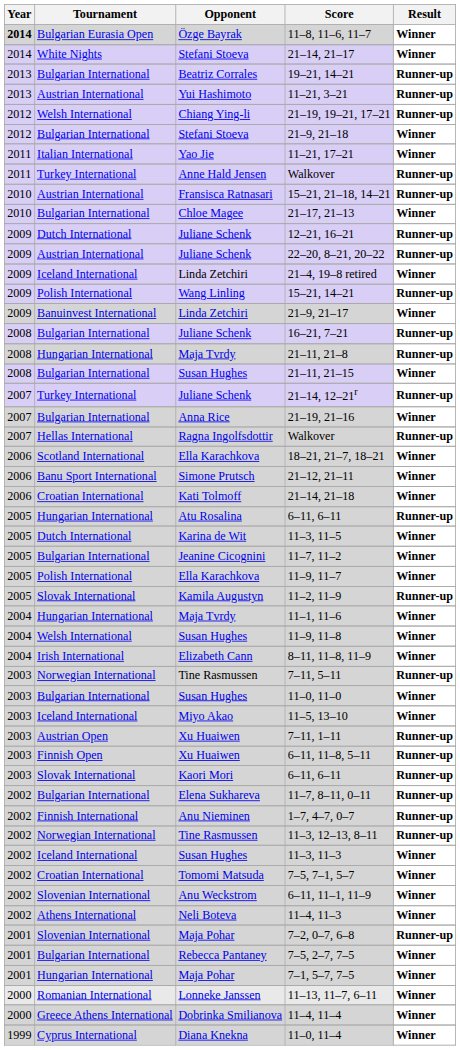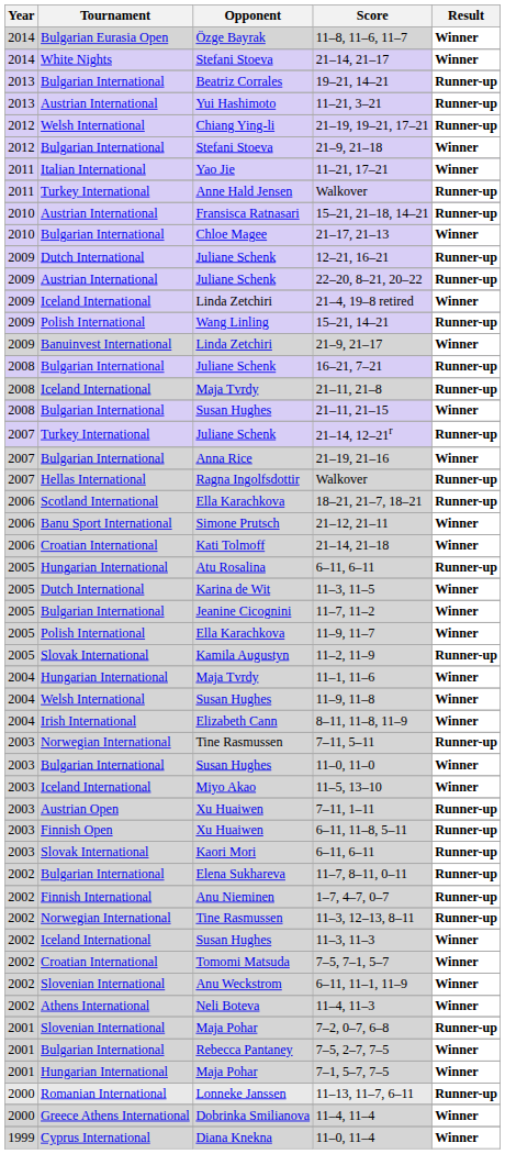 <table class="sortable wikitable" style="font-size: 90%;">
 <tr>
 <th>Year</th>
 <th>Tournament</th>
 <th>Opponent</th>
 <th>Score</th>
 <th>Result</th>
 </tr>
 <tr style="background:#D5D5D5">
-<td align="center"><strong>2014</strong></td>
+<td align="center">2014</td>
 <td align="left"><a href='#'>Bulgarian Eurasia Open</a></td>
 <td align="left"> <a href='#'>Özge Bayrak</a></td>
 <td align="left">11–8, 11–6, 11–7</td>
 <td style="text-align:left; background:white"> <strong>Winner</strong></td>
 </tr>
 <tr>
 </tr>
 <tr style="background:#D8CEF6">
 <td align="center">2014</td>
 <td align="left"><a href='#'>White Nights</a></td>
 <td align="left"> <a href='#'>Stefani Stoeva</a></td>
 <td align="left">21–14, 21–17</td>
 <td style="text-align:left; background:white"> <strong>Winner</strong></td>
 </tr>
 <tr>
 </tr>
 <tr style="background:#D8CEF6">
 <td align="center">2013</td>
 <td align="left"><a href='#'>Bulgarian International</a></td>
 <td align="left"> <a href='#'>Beatriz Corrales</a></td>
 <td align="left">19–21, 14–21</td>
 <td style="text-align:left; background:white"> <strong>Runner-up</strong></td>
 </tr>
 <tr>
 </tr>
 <tr style="background:#D8CEF6">
 <td align="center">2013</td>
 <td align="left"><a href='#'>Austrian International</a></td>
 <td align="left"> <a href='#'>Yui Hashimoto</a></td>
 <td align="left">11–21, 3–21</td>
 <td style="text-align:left; background:white"> <strong>Runner-up</strong></td>
 </tr>
 <tr>
 </tr>
 <tr style="background:#D8CEF6">
 <td align="center">2012</td>
 <td align="left"><a href='#'>Welsh International</a></td>
 <td align="left"> <a href='#'>Chiang Ying-li</a></td>
 <td align="left">21–19, 19–21, 17–21</td>
 <td style="text-align:left; background:white"> <strong>Runner-up</strong></td>
 </tr>
 <tr>
 </tr>
 <tr style="background:#D8CEF6">
 <td align="center">2012</td>
 <td align="left"><a href='#'>Bulgarian International</a></td>
 <td align="left"> <a href='#'>Stefani Stoeva</a></td>
 <td align="left">21–9, 21–18</td>
 <td style="text-align:left; background:white"> <strong>Winner</strong></td>
 </tr>
 <tr>
 </tr>
 <tr style="background:#D8CEF6">
 <td align="center">2011</td>
 <td align="left"><a href='#'>Italian International</a></td>
 <td align="left"> <a href='#'>Yao Jie</a></td>
 <td align="left">11–21, 17–21</td>
 <td style="text-align:left; background:white"> <strong>Winner</strong></td>
 </tr>
 <tr>
 </tr>
 <tr style="background:#D8CEF6">
 <td align="center">2011</td>
 <td align="left"><a href='#'>Turkey International</a></td>
 <td align="left"> <a href='#'>Anne Hald Jensen</a></td>
 <td align="left">Walkover</td>
 <td style="text-align:left; background:white"> <strong>Runner-up</strong></td>
 </tr>
 <tr>
 </tr>
 <tr style="background:#D8CEF6">
 <td align="center">2010</td>
 <td align="left"><a href='#'>Austrian International</a></td>
 <td align="left"> <a href='#'>Fransisca Ratnasari</a></td>
 <td align="left">15–21, 21–18, 14–21</td>
 <td style="text-align:left; background:white"> <strong>Runner-up</strong></td>
 </tr>
 <tr>
 </tr>
 <tr style="background:#D8CEF6">
 <td align="center">2010</td>
 <td align="left"><a href='#'>Bulgarian International</a></td>
 <td align="left"> <a href='#'>Chloe Magee</a></td>
 <td align="left">21–17, 21–13</td>
 <td style="text-align:left; background:white"> <strong>Winner</strong></td>
 </tr>
 <tr>
 </tr>
 <tr style="background:#D8CEF6">
 <td align="center">2009</td>
 <td align="left"><a href='#'>Dutch International</a></td>
 <td align="left"> <a href='#'>Juliane Schenk</a></td>
 <td align="left">12–21, 16–21</td>
 <td style="text-align:left; background:white"> <strong>Runner-up</strong></td>
 </tr>
 <tr>
 </tr>
 <tr style="background:#D8CEF6">
 <td align="center">2009</td>
 <td align="left"><a href='#'>Austrian International</a></td>
 <td align="left"> <a href='#'>Juliane Schenk</a></td>
 <td align="left">22–20, 8–21, 20–22</td>
 <td style="text-align:left; background:white"> <strong>Runner-up</strong></td>
 </tr>
 <tr>
 </tr>
 <tr style="background:#D8CEF6">
 <td align="center">2009</td>
 <td align="left"><a href='#'>Iceland International</a></td>
 <td align="left"> Linda Zetchiri</td>
 <td align="left">21–4, 19–8 retired</td>
 <td style="text-align:left; background:white"> <strong>Winner</strong></td>
 </tr>
 <tr>
 </tr>
 <tr style="background:#D8CEF6">
 <td align="center">2009</td>
 <td align="left"><a href='#'>Polish International</a></td>
 <td align="left"> <a href='#'>Wang Linling</a></td>
 <td align="left">15–21, 14–21</td>
 <td style="text-align:left; background:white"> <strong>Runner-up</strong></td>
 </tr>
 <tr>
 </tr>
 <tr style="background:#D5D5D5">
 <td align="center">2009</td>
 <td align="left"><a href='#'>Banuinvest International</a></td>
 <td align="left"> <a href='#'>Linda Zetchiri</a></td>
 <td align="left">21–9, 21–17</td>
 <td style="text-align:left; background:white"> <strong>Winner</strong></td>
 </tr>
 <tr>
 </tr>
 <tr style="background:#D8CEF6">
 <td align="center">2008</td>
 <td align="left"><a href='#'>Bulgarian International</a></td>
 <td align="left"> <a href='#'>Juliane Schenk</a></td>
 <td align="left">16–21, 7–21</td>
 <td style="text-align:left; background:white"> <strong>Runner-up</strong></td>
 </tr>
 <tr>
 </tr>
 <tr style="background:#D5D5D5">
 <td align="center">2008</td>
-<td align="left"><a href='#'>Hungarian International</a></td>
+<td align="left"><a href='#'>Iceland International</a></td>
 <td align="left"> <a href='#'>Maja Tvrdy</a></td>
 <td align="left">21–11, 21–8</td>
 <td style="text-align:left; background:white"> <strong>Runner-up</strong></td>
 </tr>
 <tr>
 </tr>
 <tr style="background:#D8CEF6">
 <td align="center">2008</td>
 <td align="left"><a href='#'>Bulgarian International</a></td>
 <td align="left"> <a href='#'>Susan Hughes</a></td>
 <td align="left">21–11, 21–15</td>
 <td style="text-align:left; background:white"> <strong>Winner</strong></td>
 </tr>
 <tr>
 </tr>
 <tr style="background:#D8CEF6">
 <td align="center">2007</td>
 <td align="left"><a href='#'>Turkey International</a></td>
 <td align="left"> <a href='#'>Juliane Schenk</a></td>
 <td align="left">21–14, 12–21<sup>r</sup></td>
 <td style="text-align:left; background:white"> <strong>Runner-up</strong></td>
 </tr>
 <tr>
 </tr>
 <tr style="background:#D5D5D5">
 <td align="center">2007</td>
 <td align="left"><a href='#'>Bulgarian International</a></td>
 <td align="left"> <a href='#'>Anna Rice</a></td>
 <td align="left">21–19, 21–16</td>
 <td style="text-align:left; background:white"> <strong>Winner</strong></td>
 </tr>
 <tr>
 </tr>
 <tr style="background:#D5D5D5">
 <td align="center">2007</td>
 <td align="left"><a href='#'>Hellas International</a></td>
 <td align="left"> <a href='#'>Ragna Ingolfsdottir</a></td>
 <td align="left">Walkover</td>
 <td style="text-align:left; background:white"> <strong>Runner-up</strong></td>
 </tr>
 <tr>
 </tr>
 <tr style="background:#D5D5D5">
 <td align="center">2006</td>
 <td align="left"><a href='#'>Scotland International</a></td>
 <td align="left"> <a href='#'>Ella Karachkova</a></td>
 <td align="left">18–21, 21–7, 18–21</td>
-<td style="text-align:left; background:white"> <strong>Winner</strong></td>
+<td style="text-align:left; background:white"> <strong>Runner-up</strong></td>
 </tr>
 <tr>
 </tr>
 <tr style="background:#D5D5D5">
 <td align="center">2006</td>
 <td align="left"><a href='#'>Banu Sport International</a></td>
 <td align="left"> <a href='#'>Simone Prutsch</a></td>
 <td align="left">21–12, 21–11</td>
 <td style="text-align:left; background:white"> <strong>Winner</strong></td>
 </tr>
 <tr>
 </tr>
 <tr style="background:#D5D5D5">
 <td align="center">2006</td>
 <td align="left"><a href='#'>Croatian International</a></td>
 <td align="left"> <a href='#'>Kati Tolmoff</a></td>
 <td align="left">21–14, 21–18</td>
 <td style="text-align:left; background:white"> <strong>Winner</strong></td>
 </tr>
 <tr>
 </tr>
 <tr style="background:#D5D5D5">
 <td align="center">2005</td>
 <td align="left"><a href='#'>Hungarian International</a></td>
 <td align="left"> <a href='#'>Atu Rosalina</a></td>
 <td align="left">6–11, 6–11</td>
 <td style="text-align:left; background:white"> <strong>Runner-up</strong></td>
 </tr>
 <tr>
 </tr>
 <tr style="background:#D5D5D5">
 <td align="center">2005</td>
 <td align="left"><a href='#'>Dutch International</a></td>
 <td align="left"> <a href='#'>Karina de Wit</a></td>
 <td align="left">11–3, 11–5</td>
 <td style="text-align:left; background:white"> <strong>Winner</strong></td>
 </tr>
 <tr>
 </tr>
 <tr style="background:#D5D5D5">
 <td align="center">2005</td>
 <td align="left"><a href='#'>Bulgarian International</a></td>
 <td align="left"> <a href='#'>Jeanine Cicognini</a></td>
 <td align="left">11–7, 11–2</td>
 <td style="text-align:left; background:white"> <strong>Winner</strong></td>
 </tr>
 <tr>
 </tr>
 <tr style="background:#D5D5D5">
 <td align="center">2005</td>
 <td align="left"><a href='#'>Polish International</a></td>
 <td align="left"> <a href='#'>Ella Karachkova</a></td>
 <td align="left">11–9, 11–7</td>
 <td style="text-align:left; background:white"> <strong>Winner</strong></td>
 </tr>
 <tr>
 </tr>
 <tr style="background:#D5D5D5">
 <td align="center">2005</td>
 <td align="left"><a href='#'>Slovak International</a></td>
 <td align="left"> <a href='#'>Kamila Augustyn</a></td>
 <td align="left">11–2, 11–9</td>
 <td style="text-align:left; background:white"> <strong>Runner-up</strong></td>
 </tr>
 <tr>
 </tr>
 <tr style="background:#D5D5D5">
 <td align="center">2004</td>
 <td align="left"><a href='#'>Hungarian International</a></td>
 <td align="left"> <a href='#'>Maja Tvrdy</a></td>
 <td align="left">11–1, 11–6</td>
 <td style="text-align:left; background:white"> <strong>Winner</strong></td>
 </tr>
 <tr>
 </tr>
 <tr style="background:#D5D5D5">
 <td align="center">2004</td>
 <td align="left"><a href='#'>Welsh International</a></td>
 <td align="left"> <a href='#'>Susan Hughes</a></td>
 <td align="left">11–9, 11–8</td>
 <td style="text-align:left; background:white"> <strong>Winner</strong></td>
 </tr>
 <tr>
 </tr>
 <tr style="background:#D5D5D5">
 <td align="center">2004</td>
 <td align="left"><a href='#'>Irish International</a></td>
 <td align="left"> <a href='#'>Elizabeth Cann</a></td>
 <td align="left">8–11, 11–8, 11–9</td>
 <td style="text-align:left; background:white"> <strong>Winner</strong></td>
 </tr>
 <tr>
 </tr>
 <tr style="background:#D5D5D5">
 <td align="center">2003</td>
 <td align="left"><a href='#'>Norwegian International</a></td>
 <td align="left"> Tine Rasmussen</td>
 <td align="left">7–11, 5–11</td>
 <td style="text-align:left; background:white"> <strong>Runner-up</strong></td>
 </tr>
 <tr>
 </tr>
 <tr style="background:#D5D5D5">
 <td align="center">2003</td>
 <td align="left"><a href='#'>Bulgarian International</a></td>
 <td align="left"> <a href='#'>Susan Hughes</a></td>
 <td align="left">11–0, 11–0</td>
 <td style="text-align:left; background:white"> <strong>Winner</strong></td>
 </tr>
 <tr>
 </tr>
 <tr style="background:#D5D5D5">
 <td align="center">2003</td>
 <td align="left"><a href='#'>Iceland International</a></td>
 <td align="left"> <a href='#'>Miyo Akao</a></td>
 <td align="left">11–5, 13–10</td>
 <td style="text-align:left; background:white"> <strong>Winner</strong></td>
 </tr>
 <tr>
 </tr>
 <tr style="background:#D5D5D5">
 <td align="center">2003</td>
 <td align="left"><a href='#'>Austrian Open</a></td>
 <td align="left"> <a href='#'>Xu Huaiwen</a></td>
 <td align="left">7–11, 1–11</td>
 <td style="text-align:left; background:white"> <strong>Runner-up</strong></td>
 </tr>
 <tr>
 </tr>
 <tr style="background:#D5D5D5">
 <td align="center">2003</td>
 <td align="left"><a href='#'>Finnish Open</a></td>
 <td align="left"> <a href='#'>Xu Huaiwen</a></td>
 <td align="left">6–11, 11–8, 5–11</td>
 <td style="text-align:left; background:white"> <strong>Runner-up</strong></td>
 </tr>
 <tr>
 </tr>
 <tr style="background:#D5D5D5">
 <td align="center">2003</td>
 <td align="left"><a href='#'>Slovak International</a></td>
 <td align="left"> <a href='#'>Kaori Mori</a></td>
 <td align="left">6–11, 6–11</td>
 <td style="text-align:left; background:white"> <strong>Runner-up</strong></td>
 </tr>
 <tr>
 </tr>
 <tr style="background:#D5D5D5">
 <td align="center">2002</td>
 <td align="left"><a href='#'>Bulgarian International</a></td>
 <td align="left"> <a href='#'>Elena Sukhareva</a></td>
 <td align="left">11–7, 8–11, 0–11</td>
 <td style="text-align:left; background:white"> <strong>Runner-up</strong></td>
 </tr>
 <tr>
 </tr>
 <tr style="background:#D5D5D5">
 <td align="center">2002</td>
 <td align="left"><a href='#'>Finnish International</a></td>
 <td align="left"> <a href='#'>Anu Nieminen</a></td>
 <td align="left">1–7, 4–7, 0–7</td>
 <td style="text-align:left; background:white"> <strong>Runner-up</strong></td>
 </tr>
 <tr>
 </tr>
 <tr style="background:#D5D5D5">
 <td align="center">2002</td>
 <td align="left"><a href='#'>Norwegian International</a></td>
 <td align="left"> <a href='#'>Tine Rasmussen</a></td>
 <td align="left">11–3, 12–13, 8–11</td>
 <td style="text-align:left; background:white"> <strong>Runner-up</strong></td>
 </tr>
 <tr>
 </tr>
 <tr style="background:#D5D5D5">
 <td align="center">2002</td>
 <td align="left"><a href='#'>Iceland International</a></td>
 <td align="left"> <a href='#'>Susan Hughes</a></td>
 <td align="left">11–3, 11–3</td>
 <td style="text-align:left; background:white"> <strong>Winner</strong></td>
 </tr>
 <tr>
 </tr>
 <tr style="background:#D5D5D5">
 <td align="center">2002</td>
 <td align="left"><a href='#'>Croatian International</a></td>
 <td align="left"> <a href='#'>Tomomi Matsuda</a></td>
 <td align="left">7–5, 7–1, 5–7</td>
 <td style="text-align:left; background:white"> <strong>Winner</strong></td>
 </tr>
 <tr>
 </tr>
 <tr style="background:#D5D5D5">
 <td align="center">2002</td>
 <td align="left"><a href='#'>Slovenian International</a></td>
 <td align="left"> <a href='#'>Anu Weckstrom</a></td>
 <td align="left">6–11, 11–1, 11–9</td>
 <td style="text-align:left; background:white"> <strong>Winner</strong></td>
 </tr>
 <tr>
 </tr>
 <tr style="background:#D5D5D5">
 <td align="center">2002</td>
 <td align="left"><a href='#'>Athens International</a></td>
 <td align="left"> <a href='#'>Neli Boteva</a></td>
 <td align="left">11–4, 11–3</td>
 <td style="text-align:left; background:white"> <strong>Winner</strong></td>
 </tr>
 <tr>
 </tr>
 <tr style="background:#D5D5D5">
 <td align="center">2001</td>
 <td align="left"><a href='#'>Slovenian International</a></td>
 <td align="left"> <a href='#'>Maja Pohar</a></td>
 <td align="left">7–2, 0–7, 6–8</td>
 <td style="text-align:left; background:white"> <strong>Runner-up</strong></td>
 </tr>
 <tr>
 </tr>
 <tr style="background:#D5D5D5">
 <td align="center">2001</td>
 <td align="left"><a href='#'>Bulgarian International</a></td>
 <td align="left"> <a href='#'>Rebecca Pantaney</a></td>
 <td align="left">7–5, 2–7, 7–5</td>
 <td style="text-align:left; background:white"> <strong>Winner</strong></td>
 </tr>
 <tr>
 </tr>
 <tr style="background:#D5D5D5">
 <td align="center">2001</td>
 <td align="left"><a href='#'>Hungarian International</a></td>
 <td align="left"> <a href='#'>Maja Pohar</a></td>
 <td align="left">7–1, 5–7, 7–5</td>
 <td style="text-align:left; background:white"> <strong>Winner</strong></td>
 </tr>
 <tr>
 </tr>
 <tr style="background:#E9E9E9">
 <td align="center">2000</td>
 <td align="left"><a href='#'>Romanian International</a></td>
 <td align="left"> <a href='#'>Lonneke Janssen</a></td>
 <td align="left">11–13, 11–7, 6–11</td>
-<td style="text-align:left; background:white"> <strong>Winner</strong></td>
+<td style="text-align:left; background:white"> <strong>Runner-up</strong></td>
 </tr>
 <tr>
 </tr>
 <tr style="background:#D5D5D5">
 <td align="center">2000</td>
 <td align="left"><a href='#'>Greece Athens International</a></td>
 <td align="left"> <a href='#'>Dobrinka Smilianova</a></td>
 <td align="left">11–4, 11–4</td>
 <td style="text-align:left; background:white"> <strong>Winner</strong></td>
 </tr>
 <tr>
 </tr>
 <tr style="background:#D5D5D5">
 <td align="center">1999</td>
 <td align="left"><a href='#'>Cyprus International</a></td>
 <td align="left"> <a href='#'>Diana Knekna</a></td>
 <td align="left">11–0, 11–4</td>
 <td style="text-align:left; background:white"> <strong>Winner</strong></td>
 </tr>
 </table>
